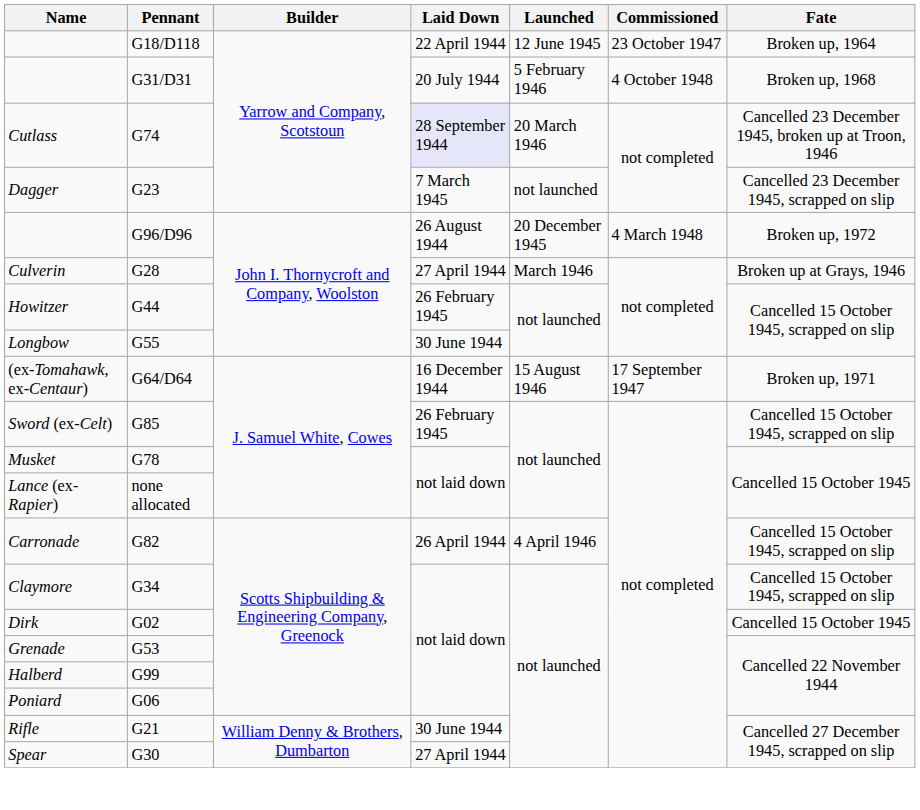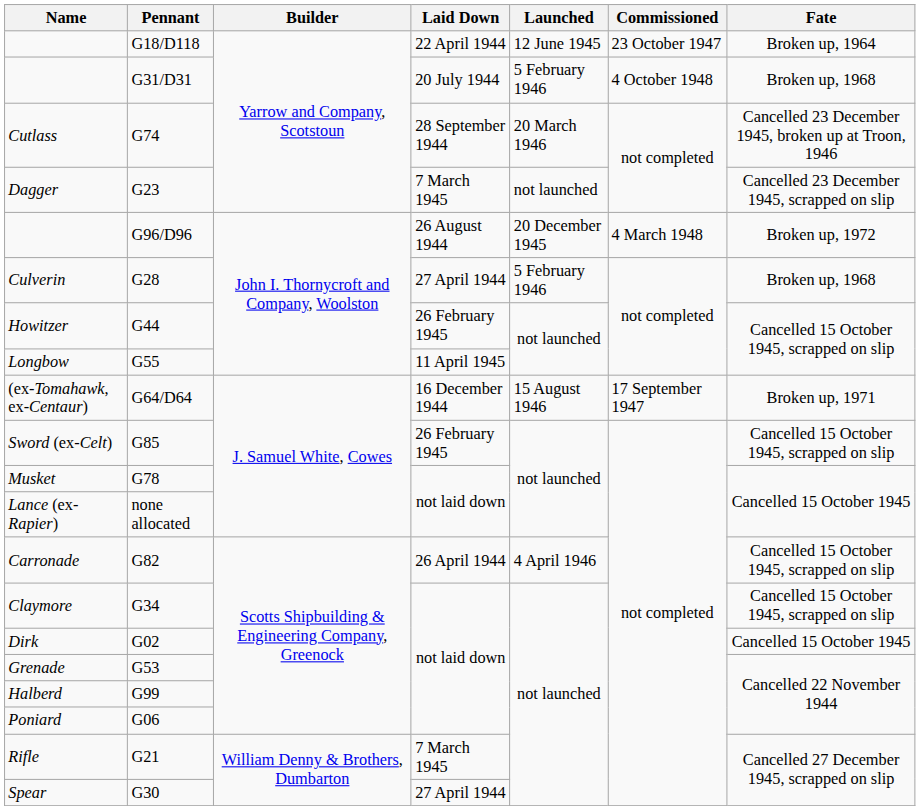 <table class="wikitable" style="font-size:97%;">
 <tr>
 <th>Name</th>
 <th>Pennant</th>
 <th>Builder</th>
 <th>Laid Down</th>
 <th>Launched</th>
 <th>Commissioned</th>
 <th>Fate</th>
 </tr>
 <tr>
 <td></td>
 <td>G18/D118</td>
 <td rowspan=4 align=center><a href='#'>Yarrow and Company</a>, <a href='#'>Scotstoun</a></td>
 <td>22 April 1944</td>
 <td>12 June 1945</td>
 <td>23 October 1947</td>
 <td align=center>Broken up, 1964</td>
 </tr>
 <tr>
 <td></td>
 <td>G31/D31</td>
 <td>20 July 1944</td>
 <td>5 February 1946</td>
 <td>4 October 1948</td>
 <td align=center>Broken up, 1968</td>
 </tr>
 <tr>
 <td><em>Cutlass</em></td>
 <td>G74</td>
-<td style="background: lavender;">28 September 1944</td>
+<td>28 September 1944</td>
 <td>20 March 1946</td>
 <td rowspan=2 align=center>not completed</td>
 <td align=center>Cancelled 23 December 1945, broken up at Troon, 1946</td>
 </tr>
 <tr>
 <td><em>Dagger</em></td>
 <td>G23</td>
 <td>7 March 1945</td>
 <td>not launched</td>
 <td align=center>Cancelled 23 December 1945, scrapped on slip</td>
 </tr>
 <tr>
 <td></td>
 <td>G96/D96</td>
 <td rowspan=4 align=center><a href='#'>John I. Thornycroft and Company</a>, <a href='#'>Woolston</a></td>
 <td>26 August 1944</td>
 <td>20 December 1945</td>
 <td>4 March 1948</td>
 <td align=center>Broken up, 1972</td>
 </tr>
 <tr>
 <td><em>Culverin</em></td>
 <td>G28</td>
 <td>27 April 1944</td>
-<td>March 1946</td>
+<td>5 February 1946</td>
 <td rowspan=3 align=center>not completed</td>
-<td align=center>Broken up at Grays, 1946</td>
+<td align=center>Broken up, 1968</td>
 </tr>
 <tr>
 <td><em>Howitzer</em></td>
 <td>G44</td>
 <td>26 February 1945</td>
 <td rowspan=2 align=center>not launched</td>
 <td rowspan=2 align=center>Cancelled 15 October 1945, scrapped on slip</td>
 </tr>
 <tr>
 <td><em>Longbow</em></td>
 <td>G55</td>
-<td>30 June 1944</td>
+<td>11 April 1945</td>
 </tr>
 <tr>
 <td> (ex-<em>Tomahawk</em>, ex-<em>Centaur</em>)</td>
 <td>G64/D64</td>
 <td rowspan=4 align=center><a href='#'>J. Samuel White</a>, <a href='#'>Cowes</a></td>
 <td>16 December 1944</td>
 <td>15 August 1946</td>
 <td>17 September 1947</td>
 <td align=center>Broken up, 1971</td>
 </tr>
 <tr>
 <td><em>Sword</em> (ex-<em>Celt</em>)</td>
 <td>G85</td>
 <td>26 February 1945</td>
 <td rowspan=3 align=center>not launched</td>
 <td rowspan=11 align=center>not completed</td>
 <td align=center>Cancelled 15 October 1945, scrapped on slip</td>
 </tr>
 <tr>
 <td><em>Musket</em></td>
 <td>G78</td>
 <td rowspan=2 align=center>not laid down</td>
 <td rowspan=2 align=center>Cancelled 15 October 1945</td>
 </tr>
 <tr>
 <td><em>Lance</em> (ex-<em>Rapier</em>)</td>
 <td>none allocated</td>
 </tr>
 <tr>
 <td><em>Carronade</em></td>
 <td>G82</td>
 <td rowspan=6 align=center><a href='#'>Scotts Shipbuilding & Engineering Company</a>, <a href='#'>Greenock</a></td>
 <td>26 April 1944</td>
 <td>4 April 1946</td>
 <td align=center>Cancelled 15 October 1945, scrapped on slip</td>
 </tr>
 <tr>
 <td><em>Claymore</em></td>
 <td>G34</td>
 <td rowspan=5 align=center>not laid down</td>
 <td rowspan=7 align=center>not launched</td>
 <td align=center>Cancelled 15 October 1945, scrapped on slip</td>
 </tr>
 <tr>
 <td><em>Dirk</em></td>
 <td>G02</td>
 <td align=center>Cancelled 15 October 1945</td>
 </tr>
 <tr>
 <td><em>Grenade</em></td>
 <td>G53</td>
 <td rowspan=3 align=center>Cancelled 22 November 1944</td>
 </tr>
 <tr>
 <td><em>Halberd</em></td>
 <td>G99</td>
 </tr>
 <tr>
 <td><em>Poniard</em></td>
 <td>G06</td>
 </tr>
 <tr>
 <td><em>Rifle</em></td>
 <td>G21</td>
 <td rowspan=2 align=center><a href='#'>William Denny & Brothers</a>, <a href='#'>Dumbarton</a></td>
-<td>30 June 1944</td>
+<td>7 March 1945</td>
 <td rowspan=2 align=center>Cancelled 27 December 1945, scrapped on slip</td>
 </tr>
 <tr>
 <td><em>Spear</em></td>
 <td>G30</td>
 <td>27 April 1944</td>
 </tr>
 </table>
